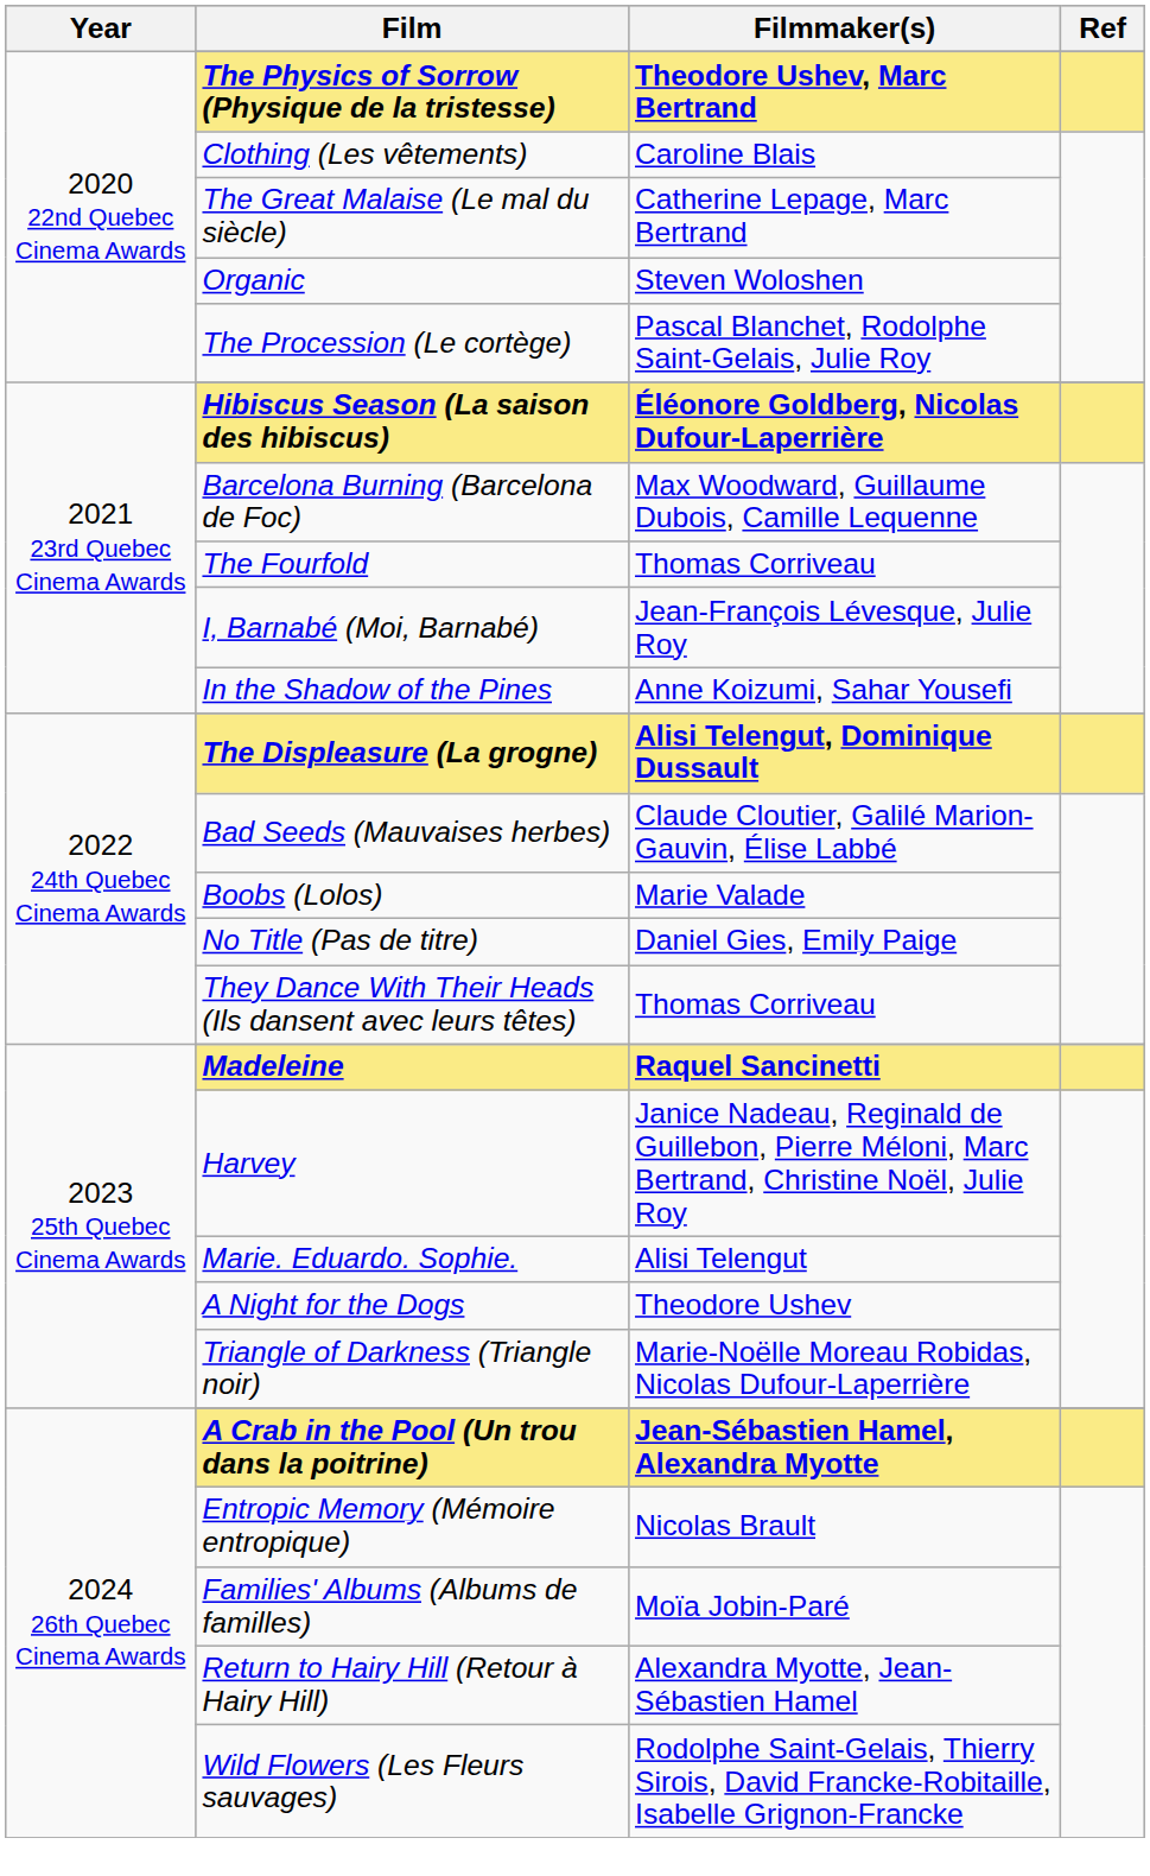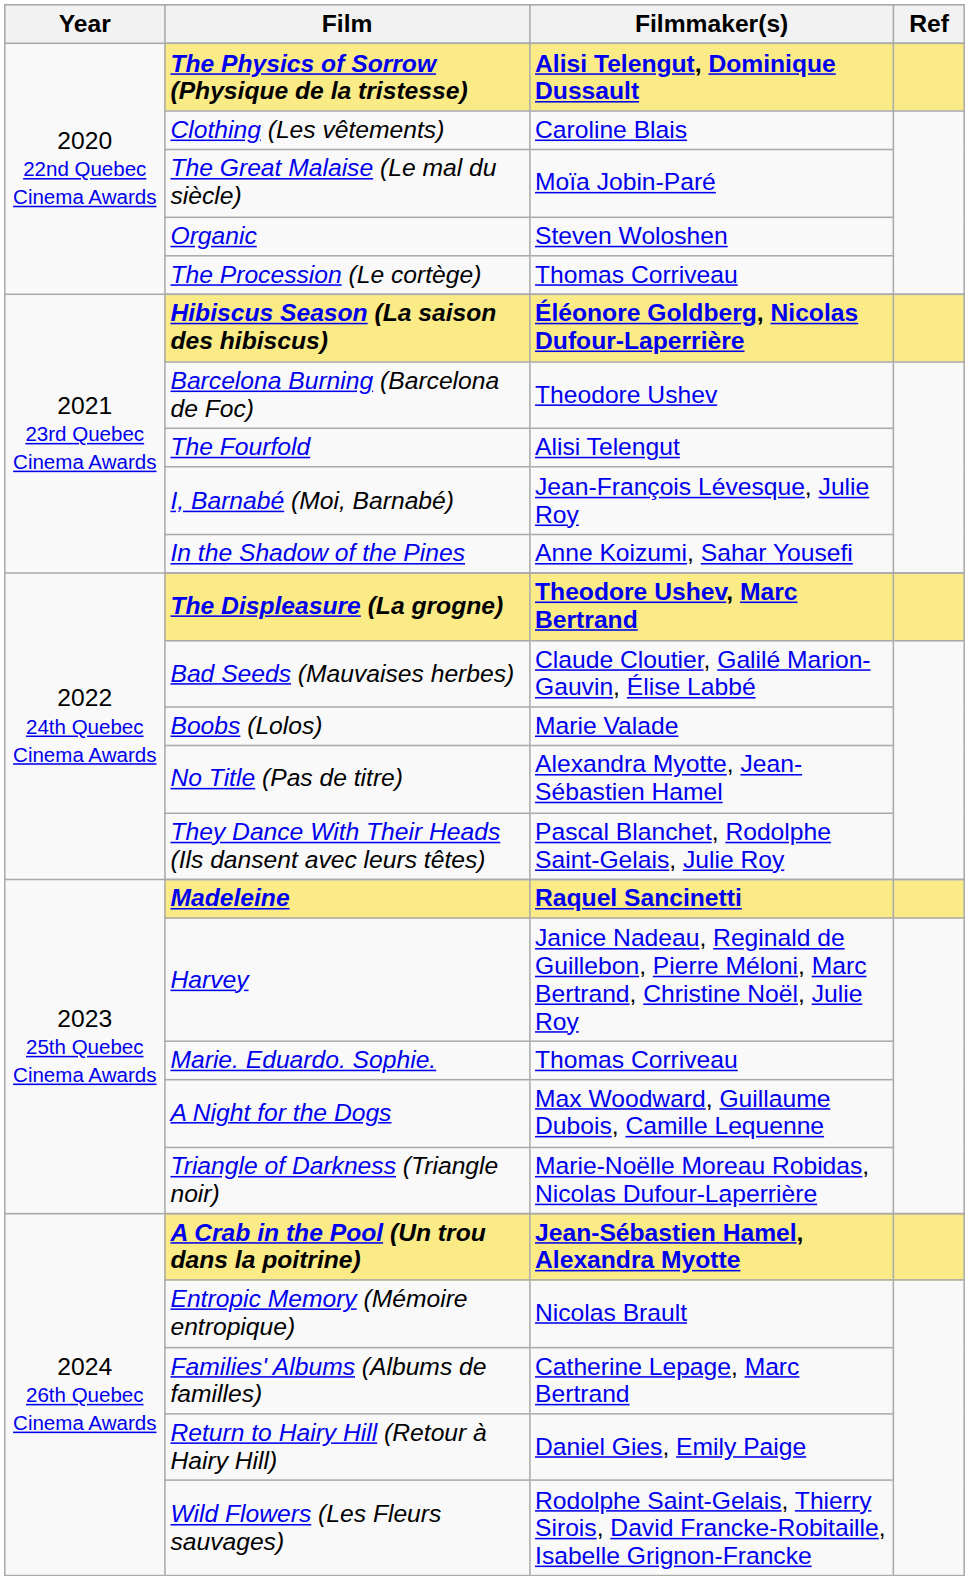 <table class="wikitable" style="width:100%;">
 <tr style="background:#bebebe;">
 <th style="width:8%;">Year</th>
 <th style="width:19%;">Film</th>
 <th style="width:19%;">Filmmaker(s)</th>
 <th style="width:2%;">Ref</th>
 </tr>
 <tr>
 <td rowspan="6" align="center">2020 <br> <small><a href='#'>22nd Quebec Cinema Awards</a></small></td>
 </tr>
 <tr style="background:#FAEB86">
 <td><strong><em><a href='#'>The Physics of Sorrow</a> (Physique de la tristesse)</em></strong></td>
-<td><strong><a href='#'>Theodore Ushev</a>, <a href='#'>Marc Bertrand</a></strong></td>
+<td><strong><a href='#'>Alisi Telengut</a>, <a href='#'>Dominique Dussault</a></strong></td>
 <td></td>
 </tr>
 <tr>
 <td><em><a href='#'>Clothing</a> (Les vêtements)</em></td>
 <td><a href='#'>Caroline Blais</a></td>
 <td rowspan=4></td>
 </tr>
 <tr>
 <td><em><a href='#'>The Great Malaise</a> (Le mal du siècle)</em></td>
-<td><a href='#'>Catherine Lepage</a>, <a href='#'>Marc Bertrand</a></td>
+<td><a href='#'>Moïa Jobin-Paré</a></td>
 </tr>
 <tr>
 <td><em><a href='#'>Organic</a></em></td>
 <td><a href='#'>Steven Woloshen</a></td>
 </tr>
 <tr>
 <td><em><a href='#'>The Procession</a> (Le cortège)</em></td>
-<td><a href='#'>Pascal Blanchet</a>, <a href='#'>Rodolphe Saint-Gelais</a>, <a href='#'>Julie Roy</a></td>
+<td><a href='#'>Thomas Corriveau</a></td>
 </tr>
 <tr>
 <td rowspan="6" align="center">2021<br><small><a href='#'>23rd Quebec Cinema Awards</a></small></td>
 </tr>
 <tr style="background:#FAEB86">
 <td><strong><em><a href='#'>Hibiscus Season</a> (La saison des hibiscus)</em></strong></td>
 <td><strong><a href='#'>Éléonore Goldberg</a>, <a href='#'>Nicolas Dufour-Laperrière</a></strong></td>
 <td></td>
 </tr>
 <tr>
 <td><em><a href='#'>Barcelona Burning</a> (Barcelona de Foc)</em></td>
-<td><a href='#'>Max Woodward</a>, <a href='#'>Guillaume Dubois</a>, <a href='#'>Camille Lequenne</a></td>
+<td><a href='#'>Theodore Ushev</a></td>
 <td rowspan=4></td>
 </tr>
 <tr>
 <td><em><a href='#'>The Fourfold</a></em></td>
-<td><a href='#'>Thomas Corriveau</a></td>
+<td><a href='#'>Alisi Telengut</a></td>
 </tr>
 <tr>
 <td><em><a href='#'>I, Barnabé</a> (Moi, Barnabé)</em></td>
 <td><a href='#'>Jean-François Lévesque</a>, <a href='#'>Julie Roy</a></td>
 </tr>
 <tr>
 <td><em><a href='#'>In the Shadow of the Pines</a></em></td>
 <td><a href='#'>Anne Koizumi</a>, <a href='#'>Sahar Yousefi</a></td>
 </tr>
 <tr>
 <td rowspan="6" align="center">2022<br><small><a href='#'>24th Quebec Cinema Awards</a></small></td>
 </tr>
 <tr style="background:#FAEB86">
 <td><strong><em><a href='#'>The Displeasure</a> (La grogne)</em></strong></td>
-<td><strong><a href='#'>Alisi Telengut</a>, <a href='#'>Dominique Dussault</a></strong></td>
+<td><strong><a href='#'>Theodore Ushev</a>, <a href='#'>Marc Bertrand</a></strong></td>
 <td></td>
 </tr>
 <tr>
 <td><em><a href='#'>Bad Seeds</a> (Mauvaises herbes)</em></td>
 <td><a href='#'>Claude Cloutier</a>, <a href='#'>Galilé Marion-Gauvin</a>, <a href='#'>Élise Labbé</a></td>
 <td rowspan=4></td>
 </tr>
 <tr>
 <td><em><a href='#'>Boobs</a> (Lolos)</em></td>
 <td><a href='#'>Marie Valade</a></td>
 </tr>
 <tr>
 <td><em><a href='#'>No Title</a> (Pas de titre)</em></td>
-<td><a href='#'>Daniel Gies</a>, <a href='#'>Emily Paige</a></td>
+<td><a href='#'>Alexandra Myotte</a>, <a href='#'>Jean-Sébastien Hamel</a></td>
 </tr>
 <tr>
 <td><em><a href='#'>They Dance With Their Heads</a> (Ils dansent avec leurs têtes)</em></td>
-<td><a href='#'>Thomas Corriveau</a></td>
+<td><a href='#'>Pascal Blanchet</a>, <a href='#'>Rodolphe Saint-Gelais</a>, <a href='#'>Julie Roy</a></td>
 </tr>
 <tr>
 <td rowspan="6" align="center">2023<br><small><a href='#'>25th Quebec Cinema Awards</a></small></td>
 </tr>
 <tr style="background:#FAEB86">
 <td><strong><em><a href='#'>Madeleine</a></em></strong></td>
 <td><strong><a href='#'>Raquel Sancinetti</a></strong></td>
 <td></td>
 </tr>
 <tr>
 <td><em><a href='#'>Harvey</a></em></td>
 <td><a href='#'>Janice Nadeau</a>, <a href='#'>Reginald de Guillebon</a>, <a href='#'>Pierre Méloni</a>, <a href='#'>Marc Bertrand</a>, <a href='#'>Christine Noël</a>, <a href='#'>Julie Roy</a></td>
 <td rowspan=4></td>
 </tr>
 <tr>
 <td><em><a href='#'>Marie. Eduardo. Sophie.</a></em></td>
-<td><a href='#'>Alisi Telengut</a></td>
+<td><a href='#'>Thomas Corriveau</a></td>
 </tr>
 <tr>
 <td><em><a href='#'>A Night for the Dogs</a></em></td>
-<td><a href='#'>Theodore Ushev</a></td>
+<td><a href='#'>Max Woodward</a>, <a href='#'>Guillaume Dubois</a>, <a href='#'>Camille Lequenne</a></td>
 </tr>
 <tr>
 <td><em><a href='#'>Triangle of Darkness</a> (Triangle noir)</em></td>
 <td><a href='#'>Marie-Noëlle Moreau Robidas</a>, <a href='#'>Nicolas Dufour-Laperrière</a></td>
 </tr>
 <tr>
 <td rowspan="6" align="center">2024<br><small><a href='#'>26th Quebec Cinema Awards</a></small></td>
 </tr>
 <tr style="background:#FAEB86">
 <td><strong><em><a href='#'>A Crab in the Pool</a> (Un trou dans la poitrine)</em></strong></td>
 <td><strong><a href='#'>Jean-Sébastien Hamel</a>, <a href='#'>Alexandra Myotte</a></strong></td>
 <td></td>
 </tr>
 <tr>
 <td><em><a href='#'>Entropic Memory</a> (Mémoire entropique)</em></td>
 <td><a href='#'>Nicolas Brault</a></td>
 <td rowspan=4></td>
 </tr>
 <tr>
 <td><em><a href='#'>Families' Albums</a> (Albums de familles)</em></td>
-<td><a href='#'>Moïa Jobin-Paré</a></td>
+<td><a href='#'>Catherine Lepage</a>, <a href='#'>Marc Bertrand</a></td>
 </tr>
 <tr>
 <td><em><a href='#'>Return to Hairy Hill</a> (Retour à Hairy Hill)</em></td>
-<td><a href='#'>Alexandra Myotte</a>, <a href='#'>Jean-Sébastien Hamel</a></td>
+<td><a href='#'>Daniel Gies</a>, <a href='#'>Emily Paige</a></td>
 </tr>
 <tr>
 <td><em><a href='#'>Wild Flowers</a> (Les Fleurs sauvages)</em></td>
 <td><a href='#'>Rodolphe Saint-Gelais</a>, <a href='#'>Thierry Sirois</a>, <a href='#'>David Francke-Robitaille</a>, <a href='#'>Isabelle Grignon-Francke</a></td>
 </tr>
 </table>
